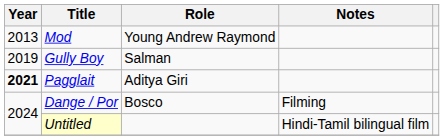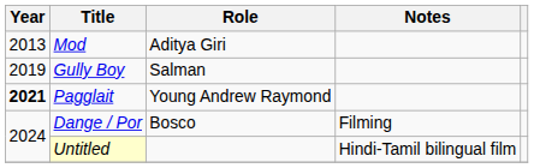 <table class="wikitable sortable plainrowheaders">
 <tr style="text-align:center;">
 <th scope="col">Year</th>
 <th scope="col">Title</th>
 <th scope="col">Role</th>
 <th>Notes</th>
 <th></th>
 </tr>
 <tr>
 <td>2013</td>
 <td><em><a href='#'>Mod</a></em></td>
-<td>Young Andrew Raymond</td>
+<td>Aditya Giri</td>
 <td></td>
 <td></td>
 </tr>
 <tr>
 <td>2019</td>
 <td><em><a href='#'>Gully Boy</a></em></td>
 <td>Salman</td>
 <td></td>
 <td></td>
 </tr>
 <tr>
 <td><strong>2021</strong></td>
 <td><em><a href='#'>Pagglait</a></em></td>
-<td>Aditya Giri</td>
+<td>Young Andrew Raymond</td>
 <td></td>
 <td></td>
 </tr>
 <tr>
 <td rowspan=2>2024</td>
 <td><em><a href='#'>Dange / Por</a></em></td>
 <td>Bosco</td>
 <td>Filming</td>
 <td></td>
 </tr>
 <tr>
 <td align="left" style="background:#FFFFCC;"><em>Untitled</em></td>
 <td></td>
 <td>Hindi-Tamil bilingual film</td>
 <td></td>
 </tr>
 <tr>
 </tr>
 </table>
